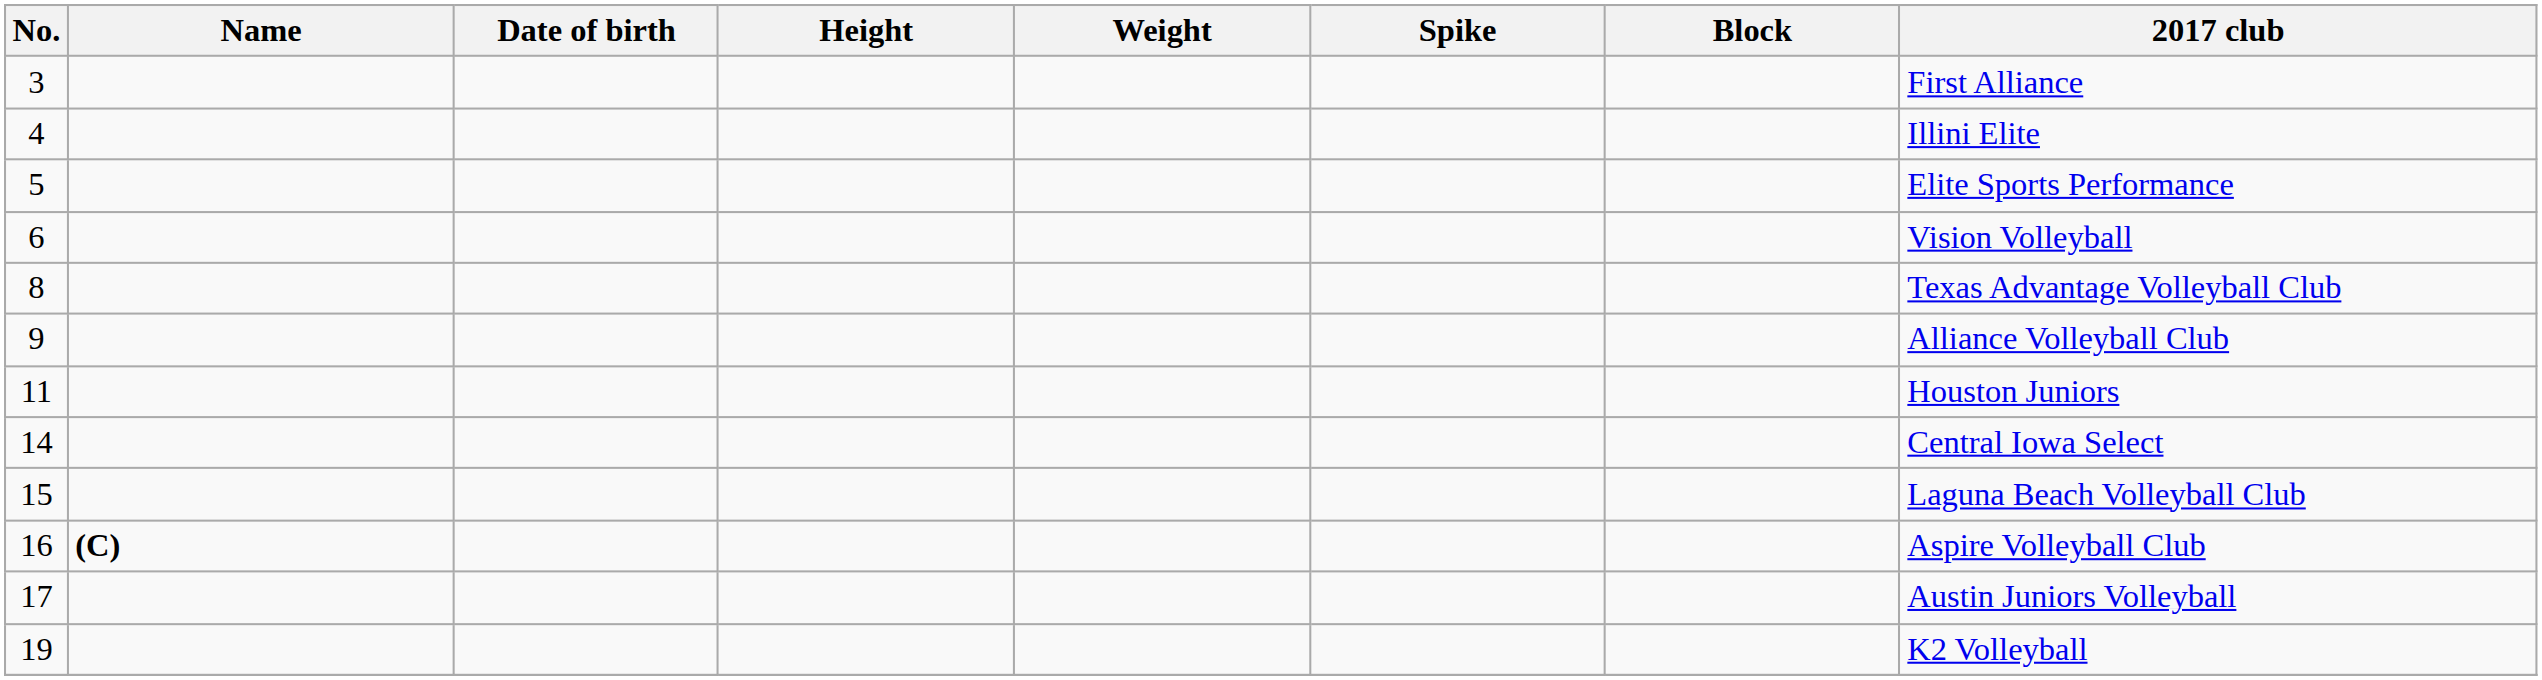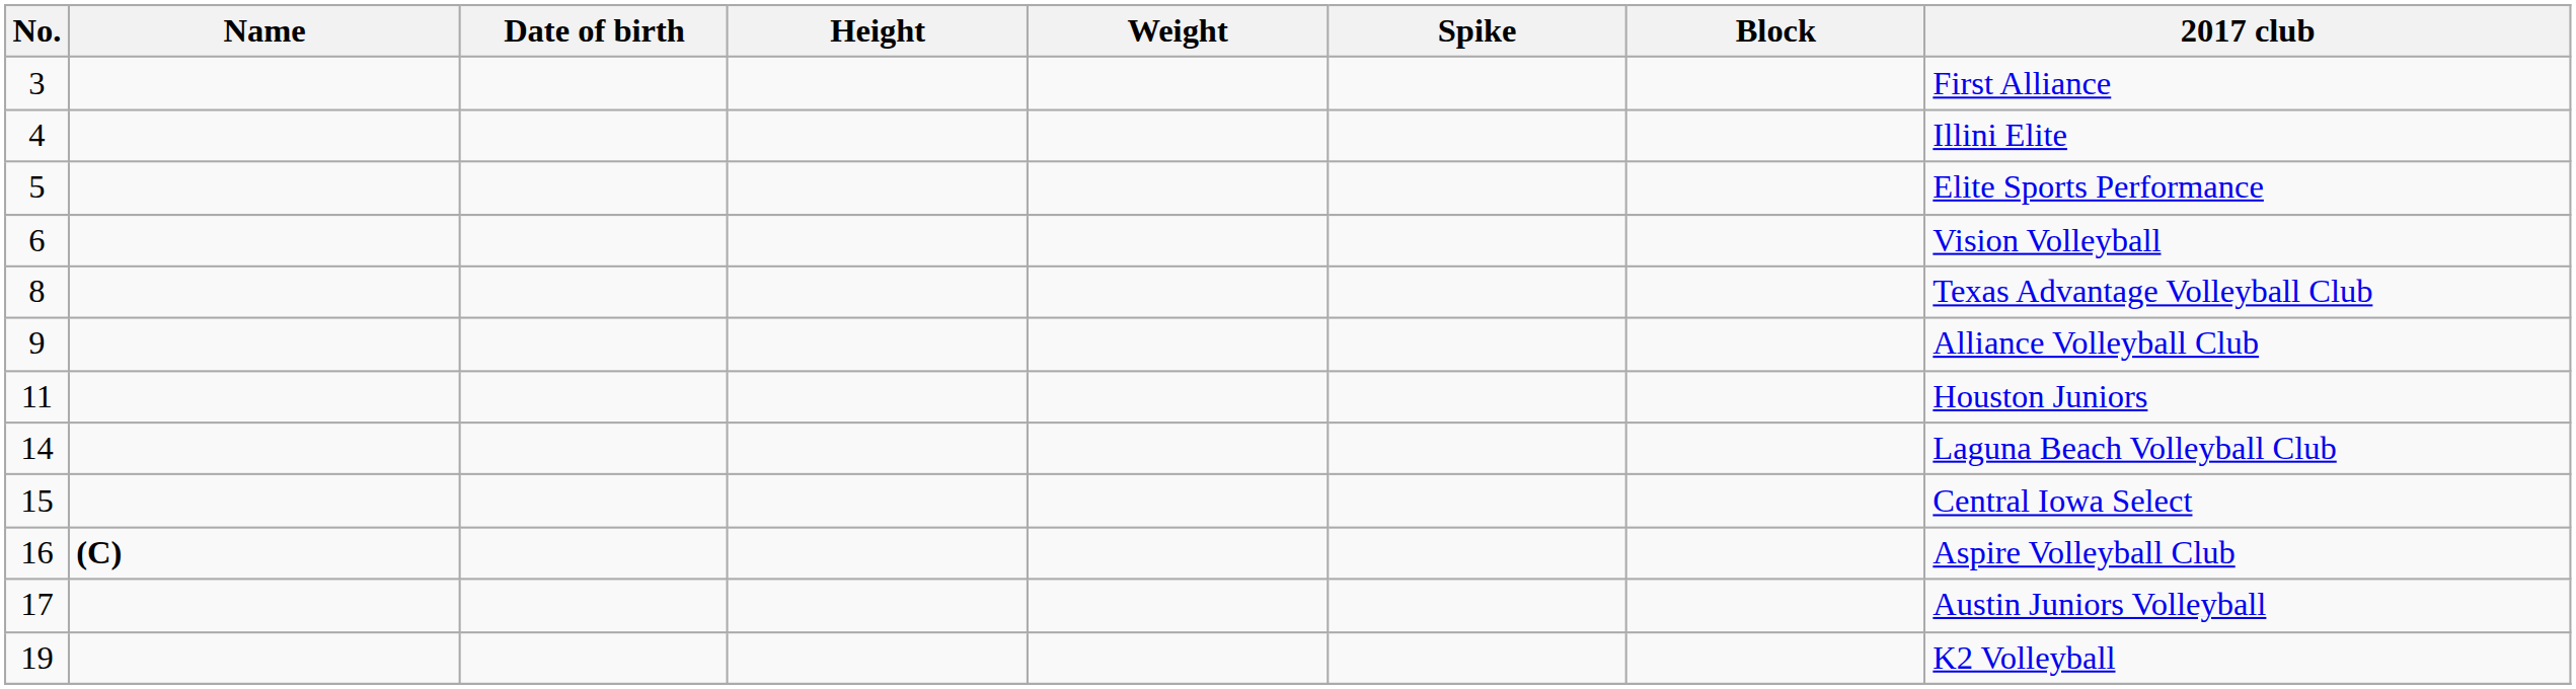 <table class="wikitable sortable" style="font-size:100%; text-align:center;">
 <tr>
 <th>No.</th>
 <th style="width:12em">Name</th>
 <th style="width:8em">Date of birth</th>
 <th style="width:9em">Height</th>
 <th style="width:9em">Weight</th>
 <th style="width:9em">Spike</th>
 <th style="width:9em">Block</th>
 <th style="width:20em">2017 club</th>
 </tr>
 <tr>
 <td>3</td>
 <td align=left></td>
 <td align=right></td>
 <td></td>
 <td></td>
 <td></td>
 <td></td>
 <td align=left> <a href='#'>First Alliance</a></td>
 </tr>
 <tr>
 <td>4</td>
 <td align=left></td>
 <td align=right></td>
 <td></td>
 <td></td>
 <td></td>
 <td></td>
 <td align=left> <a href='#'>Illini Elite</a></td>
 </tr>
 <tr>
 <td>5</td>
 <td align=left></td>
 <td align=right></td>
 <td></td>
 <td></td>
 <td></td>
 <td></td>
 <td align=left> <a href='#'>Elite Sports Performance</a></td>
 </tr>
 <tr>
 <td>6</td>
 <td align=left></td>
 <td align=right></td>
 <td></td>
 <td></td>
 <td></td>
 <td></td>
 <td align=left> <a href='#'>Vision Volleyball</a></td>
 </tr>
 <tr>
 <td>8</td>
 <td align=left></td>
 <td align=right></td>
 <td></td>
 <td></td>
 <td></td>
 <td></td>
 <td align=left> <a href='#'>Texas Advantage Volleyball Club</a></td>
 </tr>
 <tr>
 <td>9</td>
 <td align=left></td>
 <td align=right></td>
 <td></td>
 <td></td>
 <td></td>
 <td></td>
 <td align=left> <a href='#'>Alliance Volleyball Club</a></td>
 </tr>
 <tr>
 <td>11</td>
 <td align=left></td>
 <td align=right></td>
 <td></td>
 <td></td>
 <td></td>
 <td></td>
 <td align=left> <a href='#'>Houston Juniors</a></td>
 </tr>
 <tr>
 <td>14</td>
 <td align=left></td>
 <td align=right></td>
 <td></td>
 <td></td>
 <td></td>
 <td></td>
-<td align=left> <a href='#'>Central Iowa Select</a></td>
+<td align=left> <a href='#'>Laguna Beach Volleyball Club</a></td>
 </tr>
 <tr>
 <td>15</td>
 <td align=left></td>
 <td align=right></td>
 <td></td>
 <td></td>
 <td></td>
 <td></td>
-<td align=left> <a href='#'>Laguna Beach Volleyball Club</a></td>
+<td align=left> <a href='#'>Central Iowa Select</a></td>
 </tr>
 <tr>
 <td>16</td>
 <td align=left><strong> (C)</strong></td>
 <td align=right></td>
 <td></td>
 <td></td>
 <td></td>
 <td></td>
 <td align=left> <a href='#'>Aspire Volleyball Club</a></td>
 </tr>
 <tr>
 <td>17</td>
 <td align=left></td>
 <td align=right></td>
 <td></td>
 <td></td>
 <td></td>
 <td></td>
 <td align=left> <a href='#'>Austin Juniors Volleyball</a></td>
 </tr>
 <tr>
 <td>19</td>
 <td align=left></td>
 <td align=right></td>
 <td></td>
 <td></td>
 <td></td>
 <td></td>
 <td align=left> <a href='#'>K2 Volleyball</a></td>
 </tr>
 <tr>
 </tr>
 </table>
